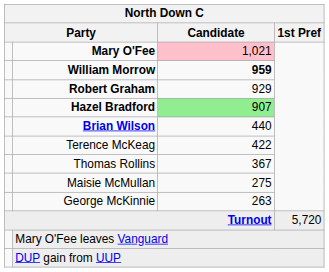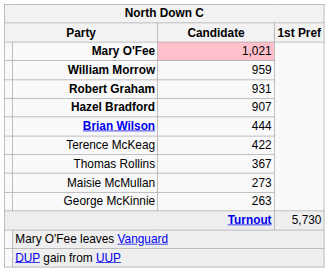 <table class="wikitable">
 <tr>
 <th colspan="4" align="center">North Down C</th>
 </tr>
 <tr>
 <th colspan="2" align="center" width=200>Party</th>
 <th width=150>Candidate</th>
 <th width=60>1st Pref</th>
 </tr>
 <tr>
 <td></td>
 <td align="right"><strong>Mary O'Fee</strong></td>
 <td align="right" style="background: pink;">1,021</td>
 </tr>
 <tr>
 <td></td>
 <td align="right"><strong>William Morrow</strong></td>
-<td align="right"><strong>959</strong></td>
+<td align="right">959</td>
 </tr>
 <tr>
 <td></td>
 <td align="right"><strong>Robert Graham</strong></td>
-<td align="right">929</td>
+<td align="right">931</td>
 </tr>
 <tr>
 <td></td>
 <td align="right"><strong>Hazel Bradford</strong></td>
-<td align="right" style="background: lightgreen;">907</td>
+<td align="right">907</td>
 </tr>
 <tr>
 <td></td>
 <td align="right"><strong><a href='#'>Brian Wilson</a></strong></td>
-<td align="right">440</td>
+<td align="right">444</td>
 </tr>
 <tr>
 <td></td>
 <td align="right">Terence McKeag</td>
 <td align="right">422</td>
 </tr>
 <tr>
 <td></td>
 <td align="right">Thomas Rollins</td>
 <td align="right">367</td>
 </tr>
 <tr>
 <td></td>
 <td align="right">Maisie McMullan</td>
-<td align="right">275</td>
+<td align="right">273</td>
 </tr>
 <tr>
 <td></td>
 <td align="right">George McKinnie</td>
 <td align="right">263</td>
 </tr>
 <tr bgcolor="EEEEEE">
 <td colspan=3 align="right"><strong><a href='#'>Turnout</a></strong></td>
-<td align="right">5,720</td>
+<td align="right">5,730</td>
 </tr>
 <tr>
 <td bgcolor=></td>
 <td colspan=3 bgcolor="EEEEEE">Mary O'Fee leaves <a href='#'>Vanguard</a></td>
 </tr>
 <tr>
 <td bgcolor=></td>
 <td colspan=3 bgcolor="EEEEEE"><a href='#'>DUP</a> gain from <a href='#'>UUP</a></td>
 </tr>
 </table>
